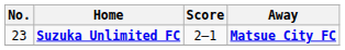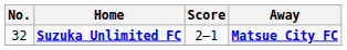 <table class="wikitable" style="text-align: center">
 <tr>
 <th>No.</th>
 <th>Home</th>
 <th>Score</th>
 <th>Away</th>
 </tr>
 <tr>
-<td>23</td>
+<td>32</td>
 <td><strong><a href='#'>Suzuka Unlimited FC</a></strong></td>
 <td>2–1</td>
 <td><strong><a href='#'>Matsue City FC</a></strong></td>
 </tr>
 <tr>
 </tr>
 </table>
